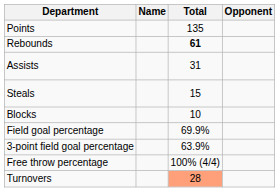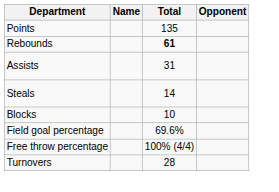 <table class=wikitable>
 <tr>
 <th>Department</th>
 <th>Name</th>
 <th>Total</th>
 <th>Opponent</th>
 </tr>
 <tr>
 <td>Points</td>
 <td></td>
 <td align=center>135</td>
 <td></td>
 </tr>
 <tr>
 <td>Rebounds</td>
 <td></td>
 <td align=center><strong>61</strong></td>
 <td></td>
 </tr>
 <tr>
 <td>Assists</td>
 <td><br><br></td>
 <td align=center>31</td>
 <td><br><br></td>
 </tr>
 <tr>
 <td>Steals</td>
 <td><br><br></td>
-<td align=center>15</td>
+<td align=center>14</td>
 <td><br><br></td>
 </tr>
 <tr>
 <td>Blocks</td>
 <td></td>
 <td align=center>10</td>
 <td></td>
 </tr>
 <tr>
 <td>Field goal percentage</td>
 <td></td>
-<td align=center>69.9%</td>
-<td></td>
-</tr>
-<tr>
-<td>3-point field goal percentage</td>
-<td></td>
-<td align=center>63.9%</td>
+<td align=center>69.6%</td>
 <td></td>
 </tr>
 <tr>
 <td>Free throw percentage</td>
 <td></td>
 <td align=center>100% (4/4)</td>
 <td></td>
 </tr>
 <tr>
 <td>Turnovers</td>
 <td></td>
-<td align=center style="background: lightsalmon;">28</td>
+<td align=center>28</td>
 <td></td>
 </tr>
 </table>
